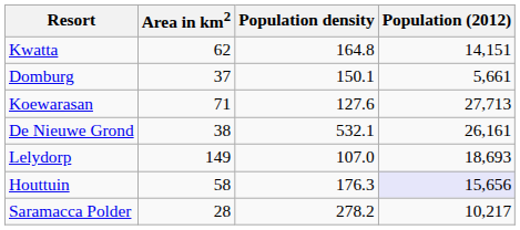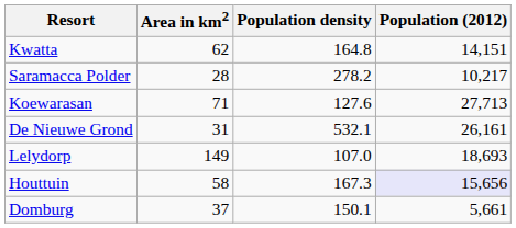 <table class="wikitable sortable" style="text-align:right;">
 <tr>
 <th>Resort</th>
 <th>Area in km<sup>2</sup></th>
 <th>Population density</th>
 <th>Population (2012)</th>
 </tr>
 <tr>
 <td align="left"><a href='#'>Kwatta</a></td>
 <td>62</td>
 <td>164.8</td>
 <td>14,151</td>
 </tr>
 <tr>
-<td align="left"><a href='#'>Domburg</a></td>
-<td>37</td>
-<td>150.1</td>
-<td>5,661</td>
+<td align="left"><a href='#'>Saramacca Polder</a></td>
+<td>28</td>
+<td>278.2</td>
+<td>10,217</td>
 </tr>
 <tr>
 <td align="left"><a href='#'>Koewarasan</a></td>
 <td>71</td>
 <td>127.6</td>
 <td>27,713</td>
 </tr>
 <tr>
 <td align="left"><a href='#'>De Nieuwe Grond</a></td>
-<td>38</td>
+<td>31</td>
 <td>532.1</td>
 <td>26,161</td>
 </tr>
 <tr>
 <td align="left"><a href='#'>Lelydorp</a></td>
 <td>149</td>
 <td>107.0</td>
 <td>18,693</td>
 </tr>
 <tr>
 <td align="left"><a href='#'>Houttuin</a></td>
 <td>58</td>
-<td>176.3</td>
+<td>167.3</td>
 <td style="background: lavender;">15,656</td>
 </tr>
 <tr>
-<td align="left"><a href='#'>Saramacca Polder</a></td>
-<td>28</td>
-<td>278.2</td>
-<td>10,217</td>
+<td align="left"><a href='#'>Domburg</a></td>
+<td>37</td>
+<td>150.1</td>
+<td>5,661</td>
 </tr>
 </table>
